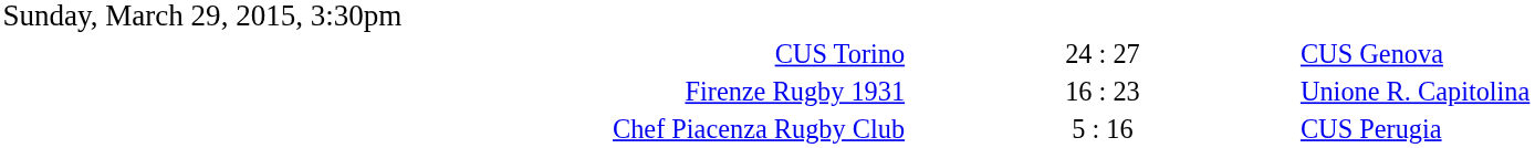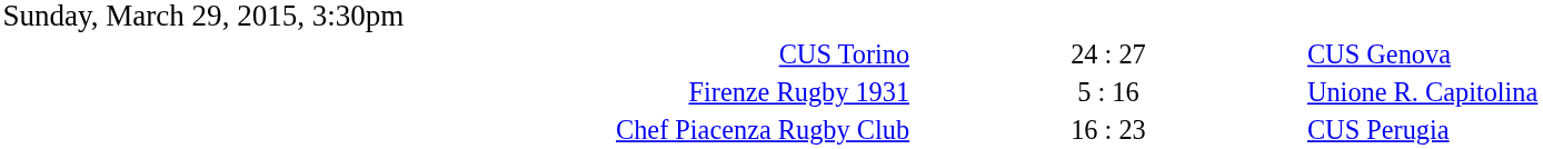 <table style="width:70%;" cellspacing="1">
 <tr>
 <th width=35%></th>
 <th width=15%></th>
 <th></th>
 </tr>
 <tr>
 <td>Sunday, March 29, 2015, 3:30pm</td>
 </tr>
 <tr style=font-size:90%>
 <td align=right><a href='#'>CUS Torino</a></td>
 <td align=center>24 : 27</td>
 <td><a href='#'>CUS Genova</a></td>
 </tr>
 <tr style=font-size:90%>
 <td align=right><a href='#'>Firenze Rugby 1931</a></td>
-<td align=center>16 : 23</td>
+<td align=center>5 : 16</td>
 <td><a href='#'>Unione R. Capitolina</a></td>
 </tr>
 <tr style=font-size:90%>
 <td align=right><a href='#'>Chef Piacenza Rugby Club</a></td>
-<td align=center>5 : 16</td>
+<td align=center>16 : 23</td>
 <td><a href='#'>CUS Perugia</a></td>
 </tr>
 </table>
